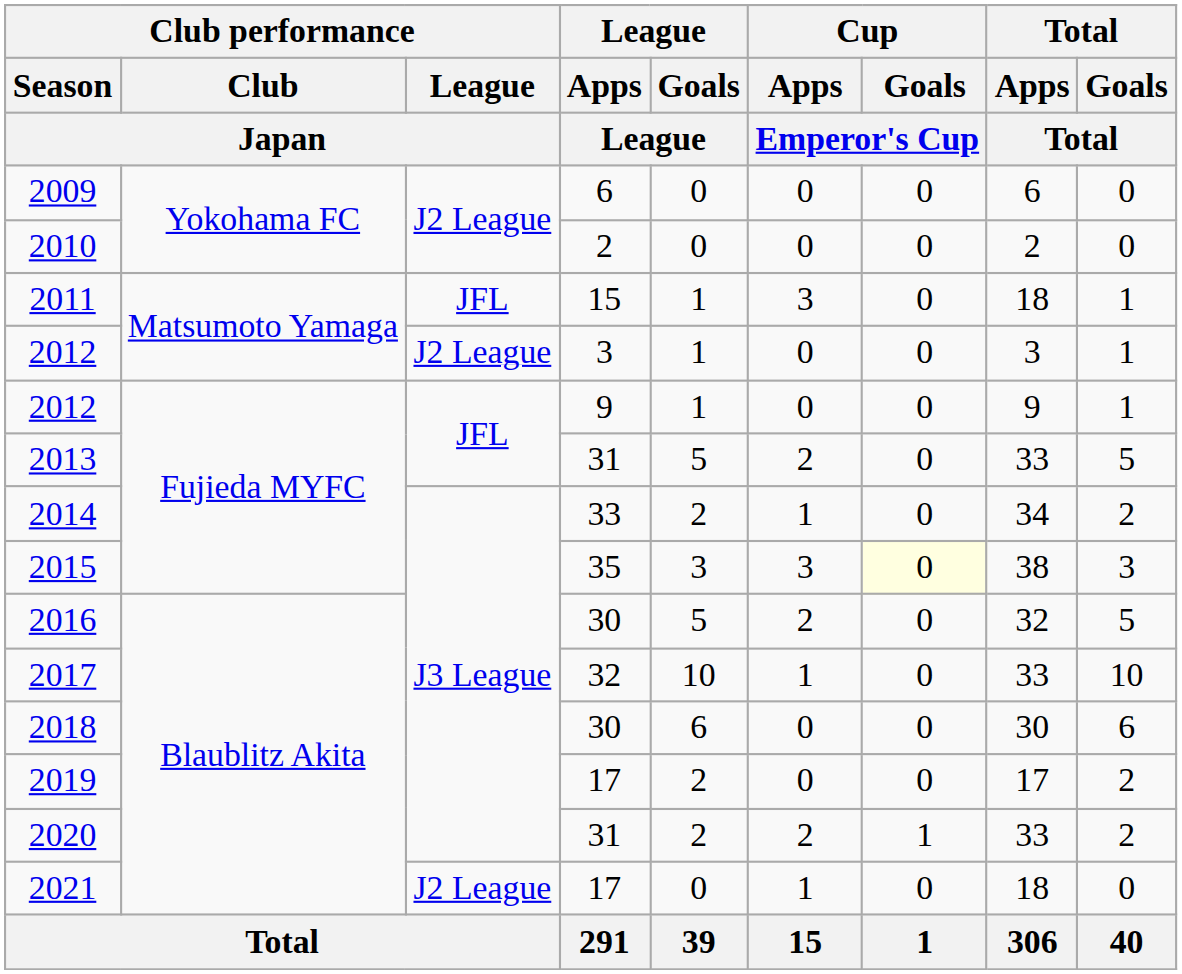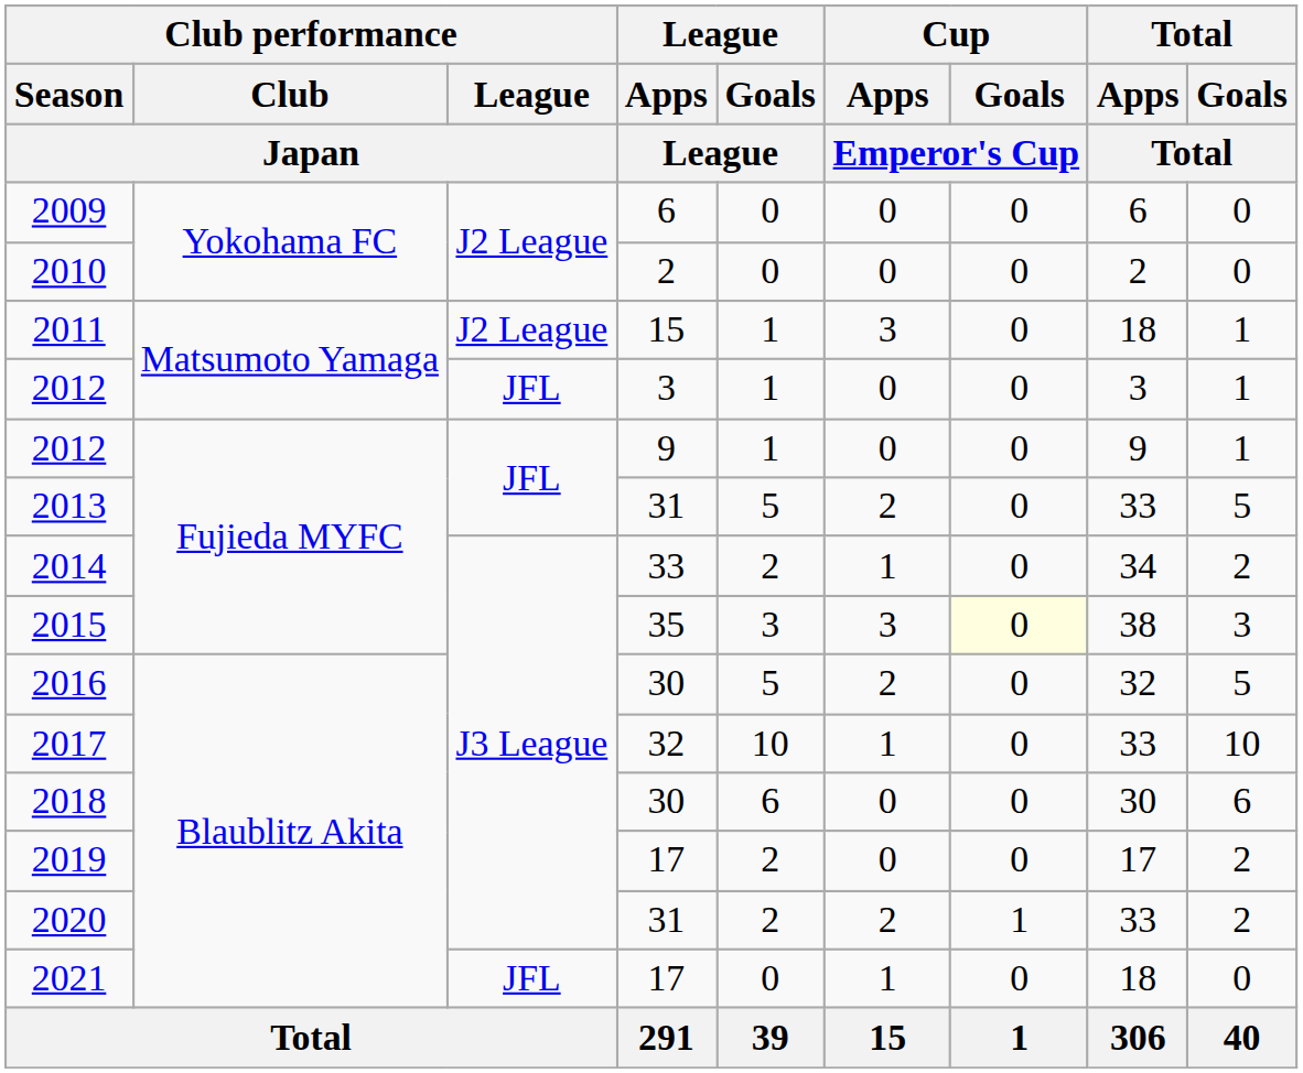 <table class="wikitable" style="text-align:center;">
 <tr>
 <th colspan=3>Club performance</th>
 <th colspan=2>League</th>
 <th colspan=2>Cup</th>
 <th colspan=2>Total</th>
 </tr>
 <tr>
 <th>Season</th>
 <th>Club</th>
 <th>League</th>
 <th>Apps</th>
 <th>Goals</th>
 <th>Apps</th>
 <th>Goals</th>
 <th>Apps</th>
 <th>Goals</th>
 </tr>
 <tr>
 <th colspan=3>Japan</th>
 <th colspan=2>League</th>
 <th colspan=2><a href='#'>Emperor's Cup</a></th>
 <th colspan=2>Total</th>
 </tr>
 <tr>
 <td><a href='#'>2009</a></td>
 <td rowspan="2"><a href='#'>Yokohama FC</a></td>
 <td rowspan="2"><a href='#'>J2 League</a></td>
 <td>6</td>
 <td>0</td>
 <td>0</td>
 <td>0</td>
 <td>6</td>
 <td>0</td>
 </tr>
 <tr>
 <td><a href='#'>2010</a></td>
 <td>2</td>
 <td>0</td>
 <td>0</td>
 <td>0</td>
 <td>2</td>
 <td>0</td>
 </tr>
 <tr>
 <td><a href='#'>2011</a></td>
 <td rowspan="2"><a href='#'>Matsumoto Yamaga</a></td>
-<td><a href='#'>JFL</a></td>
+<td rowspan="1"><a href='#'>J2 League</a></td>
 <td>15</td>
 <td>1</td>
 <td>3</td>
 <td>0</td>
 <td>18</td>
 <td>1</td>
 </tr>
 <tr>
 <td><a href='#'>2012</a></td>
-<td rowspan="1"><a href='#'>J2 League</a></td>
+<td><a href='#'>JFL</a></td>
 <td>3</td>
 <td>1</td>
 <td>0</td>
 <td>0</td>
 <td>3</td>
 <td>1</td>
 </tr>
 <tr>
 <td><a href='#'>2012</a></td>
 <td rowspan="4"><a href='#'>Fujieda MYFC</a></td>
 <td rowspan="2"><a href='#'>JFL</a></td>
 <td>9</td>
 <td>1</td>
 <td>0</td>
 <td>0</td>
 <td>9</td>
 <td>1</td>
 </tr>
 <tr>
 <td><a href='#'>2013</a></td>
 <td>31</td>
 <td>5</td>
 <td>2</td>
 <td>0</td>
 <td>33</td>
 <td>5</td>
 </tr>
 <tr>
 <td><a href='#'>2014</a></td>
 <td rowspan="7"><a href='#'>J3 League</a></td>
 <td>33</td>
 <td>2</td>
 <td>1</td>
 <td>0</td>
 <td>34</td>
 <td>2</td>
 </tr>
 <tr>
 <td><a href='#'>2015</a></td>
 <td>35</td>
 <td>3</td>
 <td>3</td>
 <td style="background: lightyellow;">0</td>
 <td>38</td>
 <td>3</td>
 </tr>
 <tr>
 <td><a href='#'>2016</a></td>
 <td rowspan="6"><a href='#'>Blaublitz Akita</a></td>
 <td>30</td>
 <td>5</td>
 <td>2</td>
 <td>0</td>
 <td>32</td>
 <td>5</td>
 </tr>
 <tr>
 <td><a href='#'>2017</a></td>
 <td>32</td>
 <td>10</td>
 <td>1</td>
 <td>0</td>
 <td>33</td>
 <td>10</td>
 </tr>
 <tr>
 <td><a href='#'>2018</a></td>
 <td>30</td>
 <td>6</td>
 <td>0</td>
 <td>0</td>
 <td>30</td>
 <td>6</td>
 </tr>
 <tr>
 <td><a href='#'>2019</a></td>
 <td>17</td>
 <td>2</td>
 <td>0</td>
 <td>0</td>
 <td>17</td>
 <td>2</td>
 </tr>
 <tr>
 <td><a href='#'>2020</a></td>
 <td>31</td>
 <td>2</td>
 <td>2</td>
 <td>1</td>
 <td>33</td>
 <td>2</td>
 </tr>
 <tr>
 <td><a href='#'>2021</a></td>
-<td rowspan="1"><a href='#'>J2 League</a></td>
+<td><a href='#'>JFL</a></td>
 <td>17</td>
 <td>0</td>
 <td>1</td>
 <td>0</td>
 <td>18</td>
 <td>0</td>
 </tr>
 <tr>
 <th colspan=3>Total</th>
 <th>291</th>
 <th>39</th>
 <th>15</th>
 <th>1</th>
 <th>306</th>
 <th>40</th>
 </tr>
 </table>
